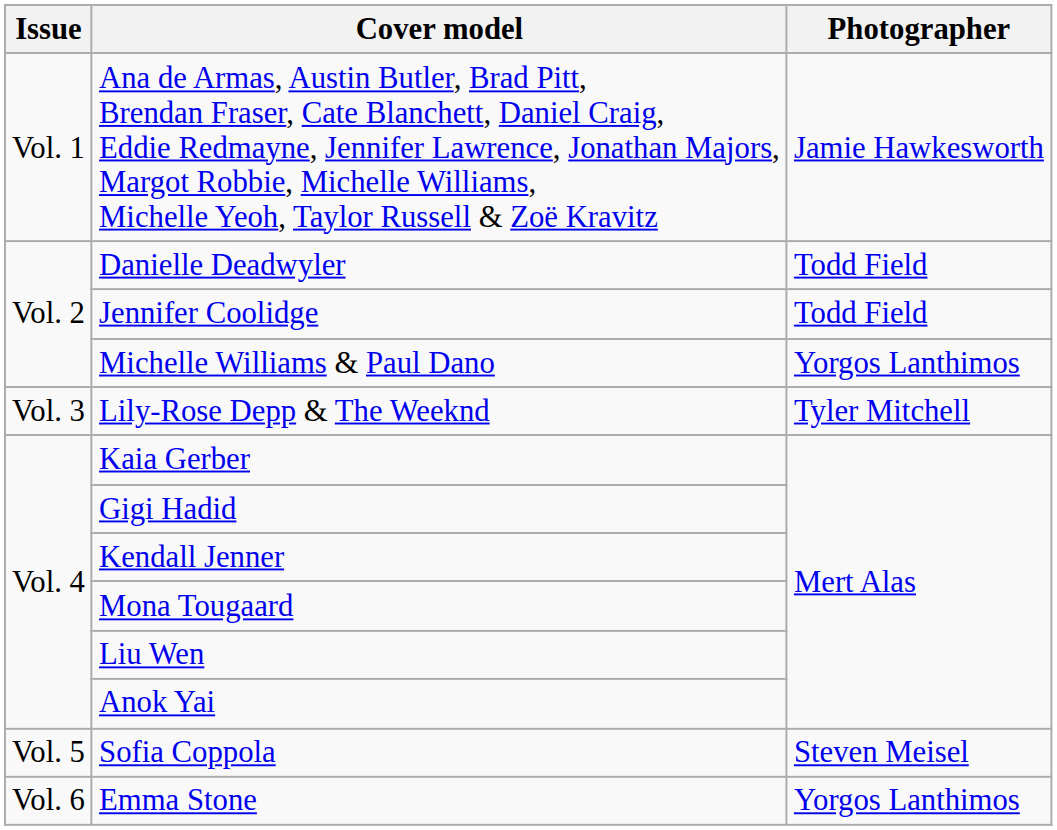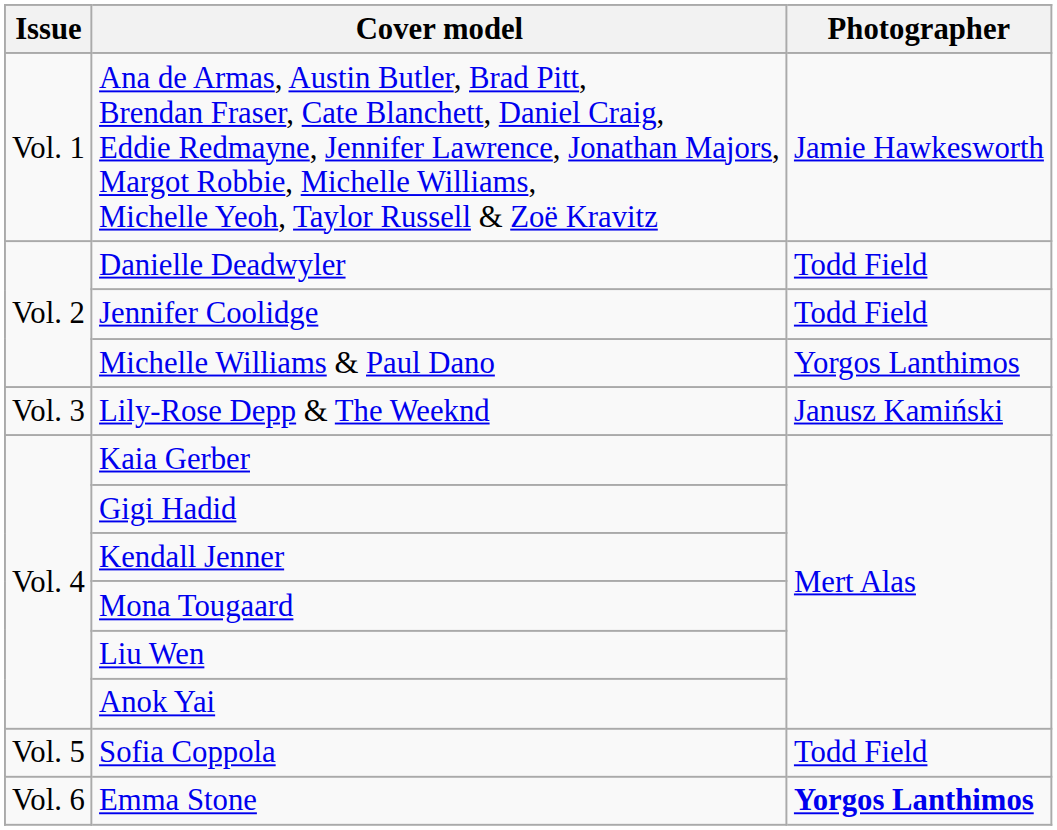 <table class="sortable wikitable">
 <tr>
 <th>Issue</th>
 <th>Cover model</th>
 <th>Photographer</th>
 </tr>
 <tr>
 <td>Vol. 1</td>
 <td><a href='#'>Ana de Armas</a>, <a href='#'>Austin Butler</a>, <a href='#'>Brad Pitt</a>, <br><a href='#'>Brendan Fraser</a>, <a href='#'>Cate Blanchett</a>, <a href='#'>Daniel Craig</a>,<br>  <a href='#'>Eddie Redmayne</a>, <a href='#'>Jennifer Lawrence</a>, <a href='#'>Jonathan Majors</a>,<br> <a href='#'>Margot Robbie</a>, <a href='#'>Michelle Williams</a>,<br> <a href='#'>Michelle Yeoh</a>, <a href='#'>Taylor Russell</a> & <a href='#'>Zoë Kravitz</a></td>
 <td><a href='#'>Jamie Hawkesworth</a></td>
 </tr>
 <tr>
 <td rowspan=3>Vol. 2</td>
 <td><a href='#'>Danielle Deadwyler</a></td>
 <td><a href='#'>Todd Field</a></td>
 </tr>
 <tr>
 <td><a href='#'>Jennifer Coolidge</a></td>
 <td><a href='#'>Todd Field</a></td>
 </tr>
 <tr>
 <td><a href='#'>Michelle Williams</a> & <a href='#'>Paul Dano</a></td>
 <td><a href='#'>Yorgos Lanthimos</a></td>
 </tr>
 <tr>
 <td>Vol. 3</td>
 <td><a href='#'>Lily-Rose Depp</a> & <a href='#'>The Weeknd</a></td>
-<td><a href='#'>Tyler Mitchell</a></td>
+<td><a href='#'>Janusz Kamiński</a></td>
 </tr>
 <tr>
 <td rowspan="6">Vol. 4</td>
 <td><a href='#'>Kaia Gerber</a></td>
 <td rowspan="6"><a href='#'>Mert Alas</a></td>
 </tr>
 <tr>
 <td><a href='#'>Gigi Hadid</a></td>
 </tr>
 <tr>
 <td><a href='#'>Kendall Jenner</a></td>
 </tr>
 <tr>
 <td><a href='#'>Mona Tougaard</a></td>
 </tr>
 <tr>
 <td><a href='#'>Liu Wen</a></td>
 </tr>
 <tr>
 <td><a href='#'>Anok Yai</a></td>
 </tr>
 <tr>
 <td>Vol. 5</td>
 <td><a href='#'>Sofia Coppola</a></td>
-<td><a href='#'>Steven Meisel</a></td>
+<td><a href='#'>Todd Field</a></td>
 </tr>
 <tr>
 <td>Vol. 6</td>
 <td><a href='#'>Emma Stone</a></td>
-<td><a href='#'>Yorgos Lanthimos</a></td>
+<td><strong><a href='#'>Yorgos Lanthimos</a></strong></td>
 </tr>
 </table>
